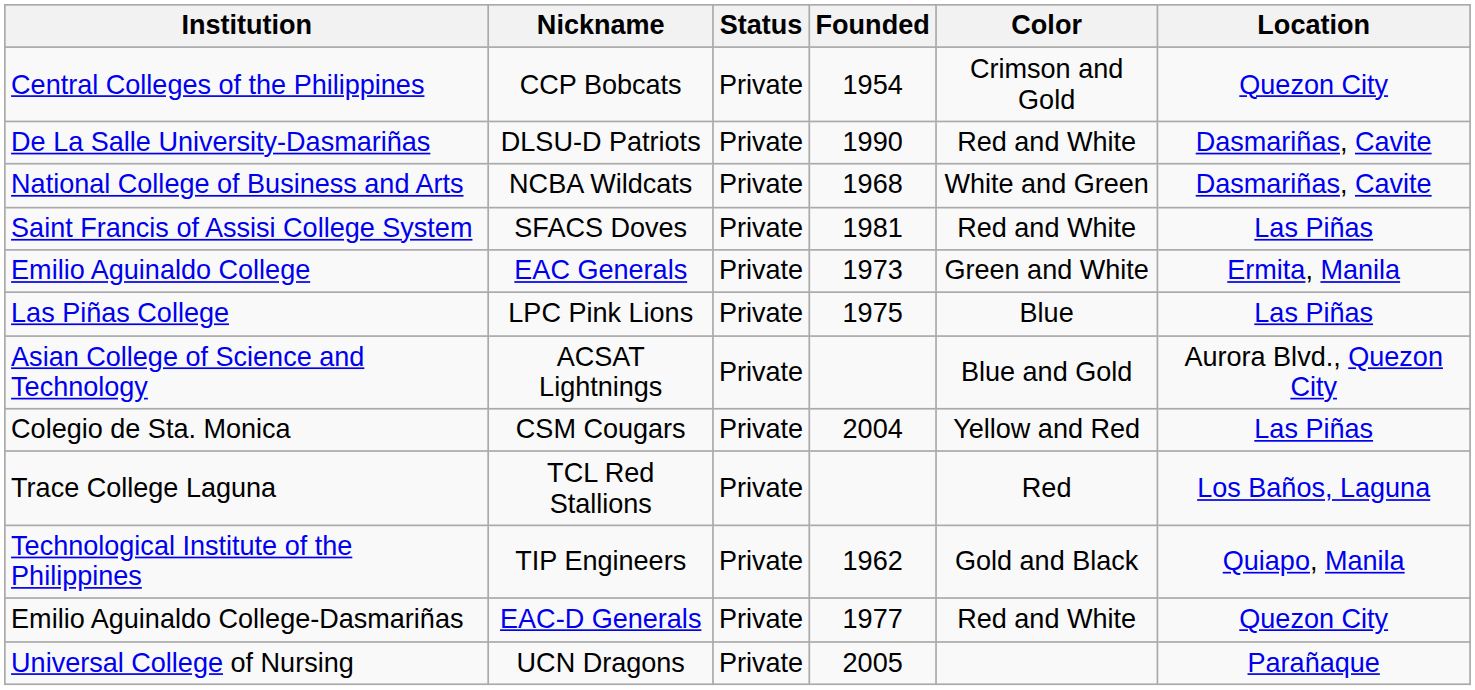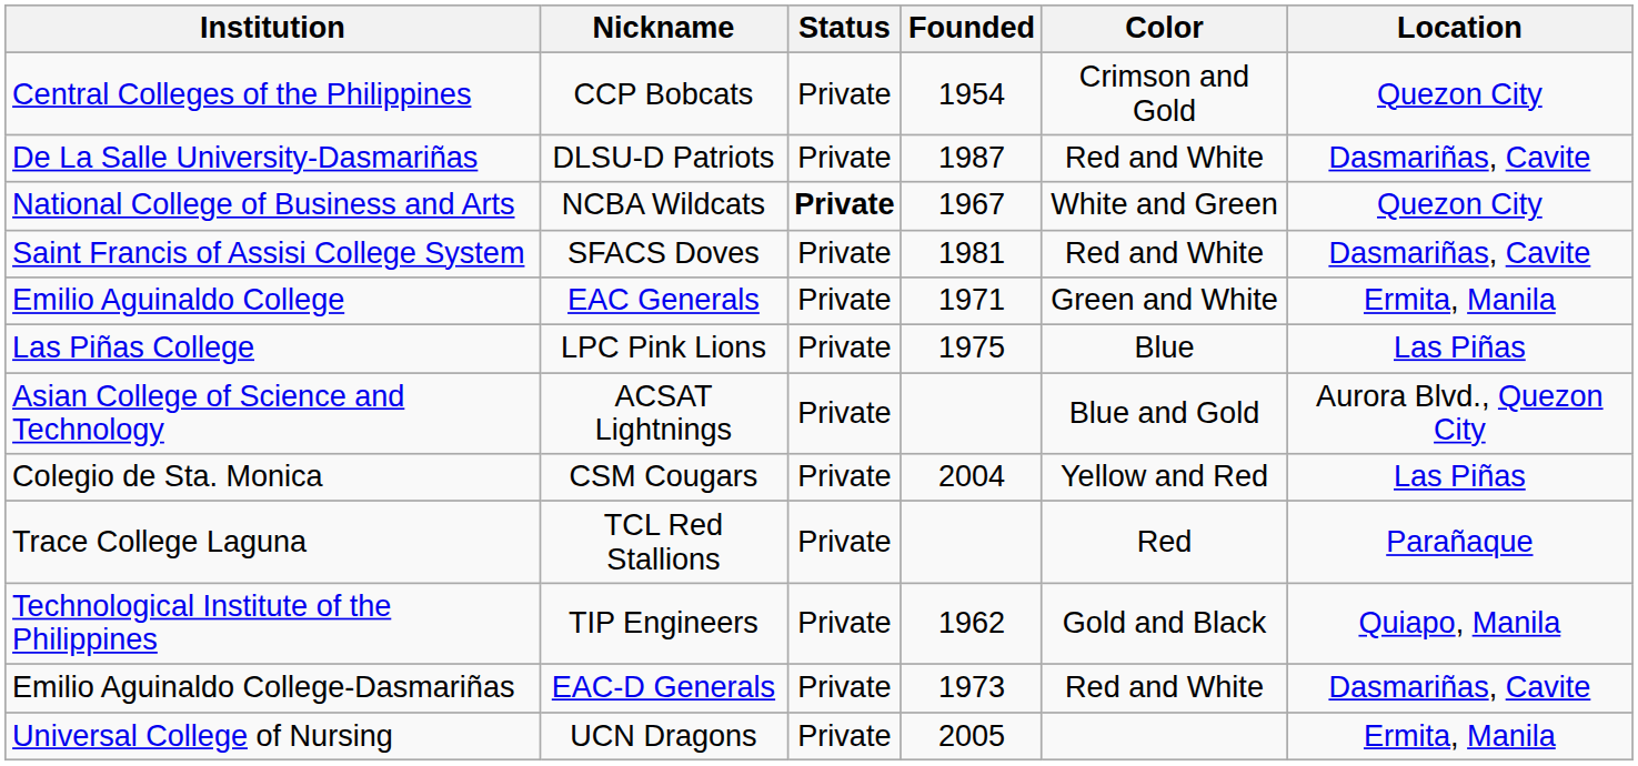 <table class="wikitable sortable">
 <tr>
 <th>Institution</th>
 <th>Nickname</th>
 <th>Status</th>
 <th>Founded</th>
 <th>Color</th>
 <th>Location</th>
 </tr>
 <tr>
 <td><a href='#'>Central Colleges of the Philippines</a></td>
 <td align="center">CCP Bobcats</td>
 <td align="center">Private</td>
 <td align="center">1954</td>
 <td align="center">Crimson and Gold</td>
 <td align="center"><a href='#'>Quezon City</a></td>
 </tr>
 <tr>
 <td><a href='#'>De La Salle University-Dasmariñas</a></td>
 <td align="center">DLSU-D Patriots</td>
 <td align="center">Private</td>
-<td align="center">1990</td>
+<td align="center">1987</td>
 <td align="center">Red and White</td>
 <td align="center"><a href='#'>Dasmariñas</a>, <a href='#'>Cavite</a></td>
 </tr>
 <tr>
 <td><a href='#'>National College of Business and Arts</a></td>
 <td align="center">NCBA Wildcats</td>
-<td align="center">Private</td>
-<td align="center">1968</td>
+<td align="center"><strong>Private</strong></td>
+<td align="center">1967</td>
 <td align="center">White and Green</td>
-<td align="center"><a href='#'>Dasmariñas</a>, <a href='#'>Cavite</a></td>
+<td align="center"><a href='#'>Quezon City</a></td>
 </tr>
 <tr>
 <td><a href='#'>Saint Francis of Assisi College System</a></td>
 <td align="center">SFACS Doves</td>
 <td align="center">Private</td>
 <td align="center">1981</td>
 <td align="center">Red and White</td>
-<td align="center"><a href='#'>Las Piñas</a></td>
+<td align="center"><a href='#'>Dasmariñas</a>, <a href='#'>Cavite</a></td>
 </tr>
 <tr>
 <td><a href='#'>Emilio Aguinaldo College</a></td>
 <td align="center"><a href='#'>EAC Generals</a></td>
 <td align="center">Private</td>
-<td align="center">1973</td>
+<td align="center">1971</td>
 <td align="center">Green and White</td>
 <td align="center"><a href='#'>Ermita</a>, <a href='#'>Manila</a></td>
 </tr>
 <tr>
 <td><a href='#'>Las Piñas College</a></td>
 <td align="center">LPC Pink Lions</td>
 <td align="center">Private</td>
 <td align="center">1975</td>
 <td align="center">Blue</td>
 <td align="center"><a href='#'>Las Piñas</a></td>
 </tr>
 <tr>
 <td><a href='#'>Asian College of Science and Technology</a></td>
 <td align="center">ACSAT Lightnings</td>
 <td align="center">Private</td>
 <td align="center"></td>
 <td align="center">Blue and Gold</td>
 <td align="center">Aurora Blvd., <a href='#'>Quezon City</a></td>
 </tr>
 <tr>
 <td>Colegio de Sta. Monica</td>
 <td align="center">CSM Cougars</td>
 <td align="center">Private</td>
 <td align="center">2004</td>
 <td align="center">Yellow and Red</td>
 <td align="center"><a href='#'>Las Piñas</a></td>
 </tr>
 <tr>
 <td>Trace College Laguna</td>
 <td align="center">TCL Red Stallions</td>
 <td align="center">Private</td>
 <td align="center"></td>
 <td align="center">Red</td>
-<td align="center"><a href='#'>Los Baños, Laguna</a></td>
+<td align="center"><a href='#'>Parañaque</a></td>
 </tr>
 <tr>
 <td><a href='#'>Technological Institute of the Philippines</a></td>
 <td align="center">TIP Engineers</td>
 <td align="center">Private</td>
 <td align="center">1962</td>
 <td align="center">Gold and Black</td>
 <td align="center"><a href='#'>Quiapo</a>, <a href='#'>Manila</a></td>
 </tr>
 <tr>
 <td>Emilio Aguinaldo College-Dasmariñas</td>
 <td align="center"><a href='#'>EAC-D Generals</a></td>
 <td align="center">Private</td>
-<td align="center">1977</td>
+<td align="center">1973</td>
 <td align="center">Red and White</td>
-<td align="center"><a href='#'>Quezon City</a></td>
+<td align="center"><a href='#'>Dasmariñas</a>, <a href='#'>Cavite</a></td>
 </tr>
 <tr>
 <td><a href='#'>Universal College</a> of Nursing</td>
 <td align="center">UCN Dragons</td>
 <td align="center">Private</td>
 <td align="center">2005</td>
 <td align="center"></td>
-<td align="center"><a href='#'>Parañaque</a></td>
+<td align="center"><a href='#'>Ermita</a>, <a href='#'>Manila</a></td>
 </tr>
 </table>
